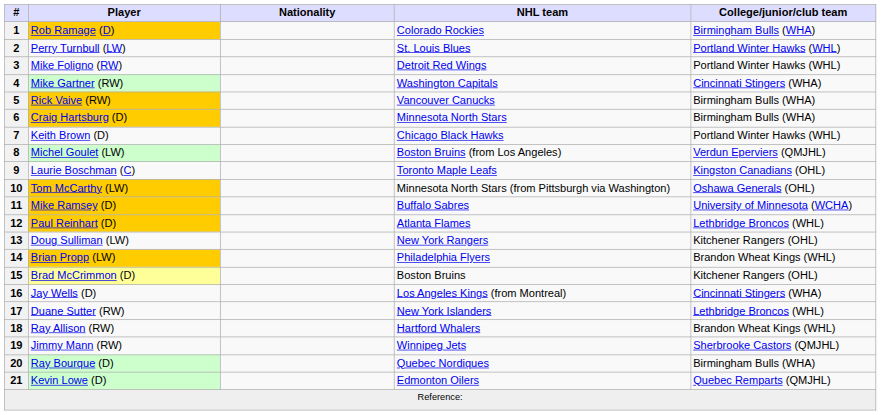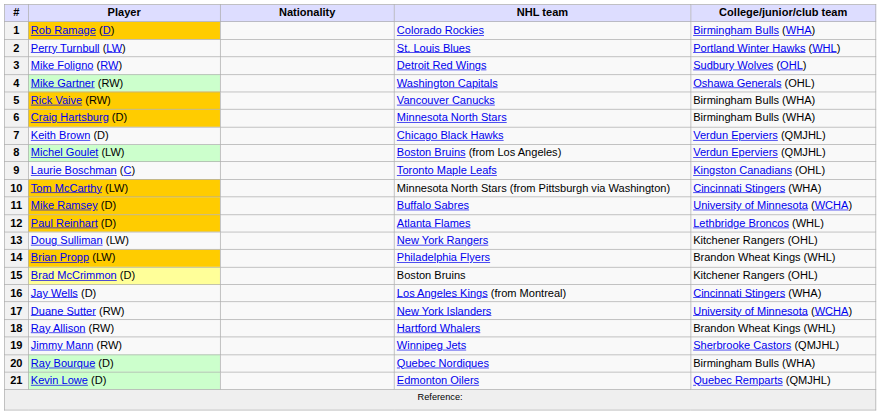 <table class="wikitable" style="width: 100%">
 <tr>
 <th style="background:#ddf; width:2.75%;">#</th>
 <th style="background:#ddf; width:22.0%;">Player</th>
 <th style="background:#ddf; width:20.0%;">Nationality</th>
 <th style="background:#ddf; width:34.0%;">NHL team</th>
 <th style="background:#ddf; width:100.0%;">College/junior/club team</th>
 </tr>
 <tr>
 <th>1</th>
 <td bgcolor="#FFCC00"><a href='#'>Rob Ramage</a> (<a href='#'>D</a>)</td>
 <td></td>
 <td><a href='#'>Colorado Rockies</a></td>
 <td><a href='#'>Birmingham Bulls</a> (<a href='#'>WHA</a>)</td>
 </tr>
 <tr>
 <th>2</th>
 <td><a href='#'>Perry Turnbull</a> (<a href='#'>LW</a>)</td>
 <td></td>
 <td><a href='#'>St. Louis Blues</a></td>
 <td><a href='#'>Portland Winter Hawks</a> (<a href='#'>WHL</a>)</td>
 </tr>
 <tr>
 <th>3</th>
 <td><a href='#'>Mike Foligno</a> (<a href='#'>RW</a>)</td>
 <td></td>
 <td><a href='#'>Detroit Red Wings</a></td>
-<td>Portland Winter Hawks (WHL)</td>
+<td><a href='#'>Sudbury Wolves</a> (<a href='#'>OHL</a>)</td>
 </tr>
 <tr>
 <th>4</th>
 <td bgcolor="#CCFFCC"><a href='#'>Mike Gartner</a> (RW)</td>
 <td></td>
 <td><a href='#'>Washington Capitals</a></td>
-<td><a href='#'>Cincinnati Stingers</a> (WHA)</td>
+<td><a href='#'>Oshawa Generals</a> (OHL)</td>
 </tr>
 <tr>
 <th>5</th>
 <td bgcolor="#FFCC00"><a href='#'>Rick Vaive</a> (RW)</td>
 <td></td>
 <td><a href='#'>Vancouver Canucks</a></td>
 <td>Birmingham Bulls (WHA)</td>
 </tr>
 <tr>
 <th>6</th>
 <td bgcolor="#FFCC00"><a href='#'>Craig Hartsburg</a> (D)</td>
 <td></td>
 <td><a href='#'>Minnesota North Stars</a></td>
 <td>Birmingham Bulls (WHA)</td>
 </tr>
 <tr>
 <th>7</th>
 <td><a href='#'>Keith Brown</a> (D)</td>
 <td></td>
 <td><a href='#'>Chicago Black Hawks</a></td>
-<td>Portland Winter Hawks (WHL)</td>
+<td><a href='#'>Verdun Eperviers</a> (QMJHL)</td>
 </tr>
 <tr>
 <th>8</th>
 <td bgcolor="#CCFFCC"><a href='#'>Michel Goulet</a> (LW)</td>
 <td></td>
 <td><a href='#'>Boston Bruins</a> (from Los Angeles)</td>
 <td><a href='#'>Verdun Eperviers</a> (QMJHL)</td>
 </tr>
 <tr>
 <th>9</th>
 <td><a href='#'>Laurie Boschman</a> (<a href='#'>C</a>)</td>
 <td></td>
 <td><a href='#'>Toronto Maple Leafs</a></td>
 <td><a href='#'>Kingston Canadians</a> (OHL)</td>
 </tr>
 <tr>
 <th>10</th>
 <td bgcolor="#FFCC00"><a href='#'>Tom McCarthy</a> (LW)</td>
 <td></td>
 <td>Minnesota North Stars (from Pittsburgh via Washington)</td>
-<td><a href='#'>Oshawa Generals</a> (OHL)</td>
+<td><a href='#'>Cincinnati Stingers</a> (WHA)</td>
 </tr>
 <tr>
 <th>11</th>
 <td bgcolor="#FFCC00"><a href='#'>Mike Ramsey</a> (D)</td>
 <td></td>
 <td><a href='#'>Buffalo Sabres</a></td>
 <td><a href='#'>University of Minnesota</a> (<a href='#'>WCHA</a>)</td>
 </tr>
 <tr>
 <th>12</th>
 <td bgcolor="#FFCC00"><a href='#'>Paul Reinhart</a> (D)</td>
 <td></td>
 <td><a href='#'>Atlanta Flames</a></td>
 <td><a href='#'>Lethbridge Broncos</a> (WHL)</td>
 </tr>
 <tr>
 <th>13</th>
 <td><a href='#'>Doug Sulliman</a> (LW)</td>
 <td></td>
 <td><a href='#'>New York Rangers</a></td>
 <td>Kitchener Rangers (OHL)</td>
 </tr>
 <tr>
 <th>14</th>
 <td bgcolor="#FFCC00"><a href='#'>Brian Propp</a> (LW)</td>
 <td></td>
 <td><a href='#'>Philadelphia Flyers</a></td>
 <td>Brandon Wheat Kings (WHL)</td>
 </tr>
 <tr>
 <th>15</th>
 <td bgcolor="#FFFF99"><a href='#'>Brad McCrimmon</a> (D)</td>
 <td></td>
 <td>Boston Bruins</td>
 <td>Kitchener Rangers (OHL)</td>
 </tr>
 <tr>
 <th>16</th>
 <td><a href='#'>Jay Wells</a> (D)</td>
 <td></td>
 <td><a href='#'>Los Angeles Kings</a> (from Montreal)</td>
 <td><a href='#'>Cincinnati Stingers</a> (WHA)</td>
 </tr>
 <tr>
 <th>17</th>
 <td><a href='#'>Duane Sutter</a> (RW)</td>
 <td></td>
 <td><a href='#'>New York Islanders</a></td>
-<td><a href='#'>Lethbridge Broncos</a> (WHL)</td>
+<td><a href='#'>University of Minnesota</a> (<a href='#'>WCHA</a>)</td>
 </tr>
 <tr>
 <th>18</th>
 <td><a href='#'>Ray Allison</a> (RW)</td>
 <td></td>
 <td><a href='#'>Hartford Whalers</a></td>
 <td>Brandon Wheat Kings (WHL)</td>
 </tr>
 <tr>
 <th>19</th>
 <td><a href='#'>Jimmy Mann</a> (RW)</td>
 <td></td>
 <td><a href='#'>Winnipeg Jets</a></td>
 <td><a href='#'>Sherbrooke Castors</a> (QMJHL)</td>
 </tr>
 <tr>
 <th>20</th>
 <td bgcolor="#CCFFCC"><a href='#'>Ray Bourque</a> (D)</td>
 <td></td>
 <td><a href='#'>Quebec Nordiques</a></td>
 <td>Birmingham Bulls (WHA)</td>
 </tr>
 <tr>
 <th>21</th>
 <td bgcolor="#CCFFCC"><a href='#'>Kevin Lowe</a> (D)</td>
 <td></td>
 <td><a href='#'>Edmonton Oilers</a></td>
 <td><a href='#'>Quebec Remparts</a> (QMJHL)</td>
 </tr>
 <tr>
 <td align=center colspan="6" bgcolor="#efefef"><sup>Reference: </sup></td>
 </tr>
 </table>
